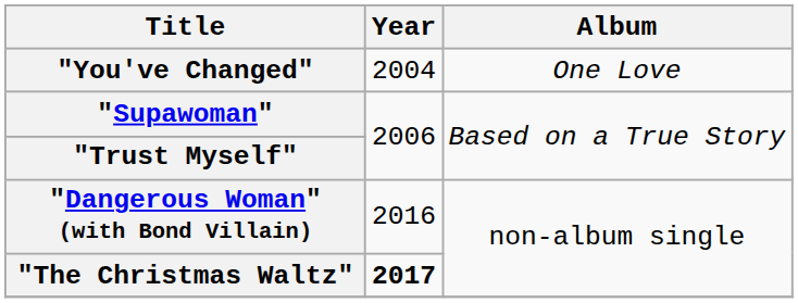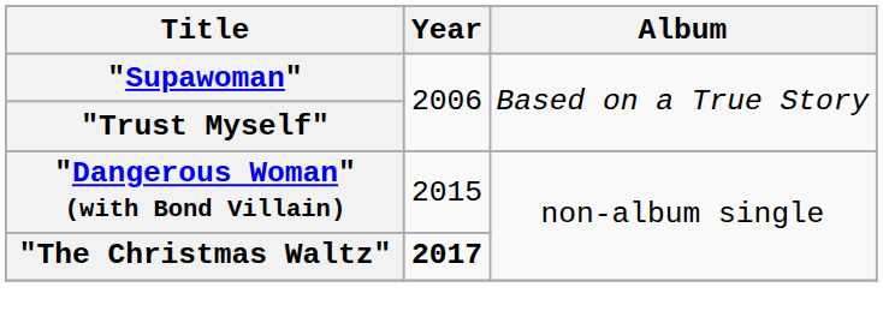 <table class="wikitable plainrowheaders" style="text-align:center;" border="1">
 <tr>
 <th scope="col" style="width:13em;">Title</th>
 <th scope="col">Year</th>
 <th scope="col">Album</th>
-</tr>
-<tr>
-<th scope="row">"You've Changed"</th>
-<td>2004</td>
-<td><em>One Love</em></td>
 </tr>
 <tr>
 <th scope="row">"<a href='#'>Supawoman</a>"</th>
 <td rowspan="2">2006</td>
 <td rowspan="2"><em>Based on a True Story</em></td>
 </tr>
 <tr>
 <th scope="row">"Trust Myself"</th>
 </tr>
 <tr>
 <th scope="row">"<a href='#'>Dangerous Woman</a>" <small>(with Bond Villain)</small></th>
-<td>2016</td>
+<td>2015</td>
 <td rowspan="2">non-album single</td>
 </tr>
 <tr>
 <th scope="row">"The Christmas Waltz"</th>
 <td><strong>2017</strong></td>
 </tr>
 <tr>
 </tr>
 </table>
